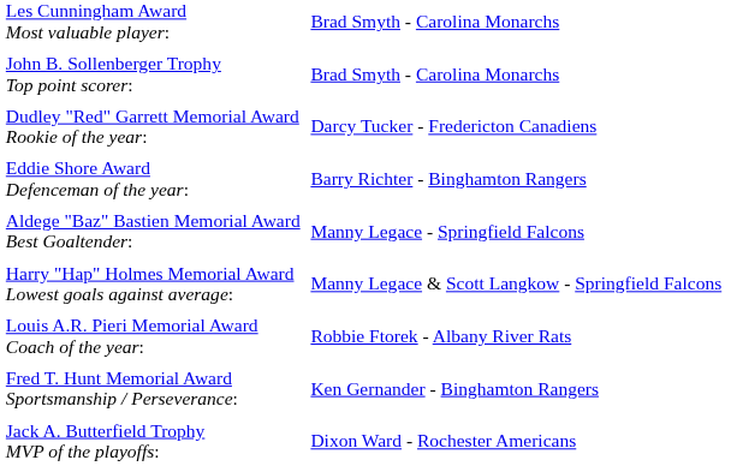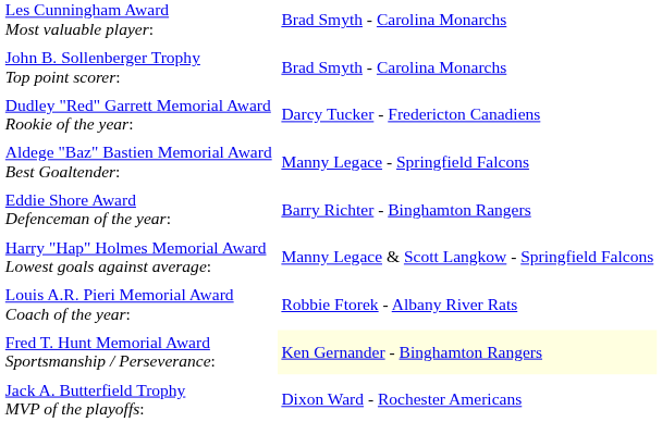 <table cellpadding="3" cellspacing="3">
 <tr>
 <td><a href='#'>Les Cunningham Award</a><br><em>Most valuable player</em>:</td>
 <td><a href='#'>Brad Smyth</a> - <a href='#'>Carolina Monarchs</a></td>
 </tr>
 <tr>
 <td><a href='#'>John B. Sollenberger Trophy</a><br><em>Top point scorer</em>:</td>
 <td><a href='#'>Brad Smyth</a> - <a href='#'>Carolina Monarchs</a></td>
 </tr>
 <tr>
 <td><a href='#'>Dudley "Red" Garrett Memorial Award</a><br><em>Rookie of the year</em>:</td>
 <td><a href='#'>Darcy Tucker</a> - <a href='#'>Fredericton Canadiens</a></td>
 </tr>
 <tr>
+<td><a href='#'>Aldege "Baz" Bastien Memorial Award</a><br><em>Best Goaltender</em>:</td>
+<td><a href='#'>Manny Legace</a> - <a href='#'>Springfield Falcons</a></td>
+</tr>
+<tr>
 <td><a href='#'>Eddie Shore Award</a><br><em>Defenceman of the year</em>:</td>
 <td><a href='#'>Barry Richter</a> - <a href='#'>Binghamton Rangers</a></td>
-</tr>
-<tr>
-<td><a href='#'>Aldege "Baz" Bastien Memorial Award</a><br><em>Best Goaltender</em>:</td>
-<td><a href='#'>Manny Legace</a> - <a href='#'>Springfield Falcons</a></td>
 </tr>
 <tr>
 <td><a href='#'>Harry "Hap" Holmes Memorial Award</a><br><em>Lowest goals against average</em>:</td>
 <td><a href='#'>Manny Legace</a> & <a href='#'>Scott Langkow</a> - <a href='#'>Springfield Falcons</a></td>
 </tr>
 <tr>
 <td><a href='#'>Louis A.R. Pieri Memorial Award</a><br><em>Coach of the year</em>:</td>
 <td><a href='#'>Robbie Ftorek</a> - <a href='#'>Albany River Rats</a></td>
 </tr>
 <tr>
 <td><a href='#'>Fred T. Hunt Memorial Award</a><br><em>Sportsmanship / Perseverance</em>:</td>
-<td><a href='#'>Ken Gernander</a> - <a href='#'>Binghamton Rangers</a></td>
+<td style="background: lightyellow;"><a href='#'>Ken Gernander</a> - <a href='#'>Binghamton Rangers</a></td>
 </tr>
 <tr>
 <td><a href='#'>Jack A. Butterfield Trophy</a><br><em>MVP of the playoffs</em>:</td>
 <td><a href='#'>Dixon Ward</a> - <a href='#'>Rochester Americans</a></td>
 </tr>
 </table>
